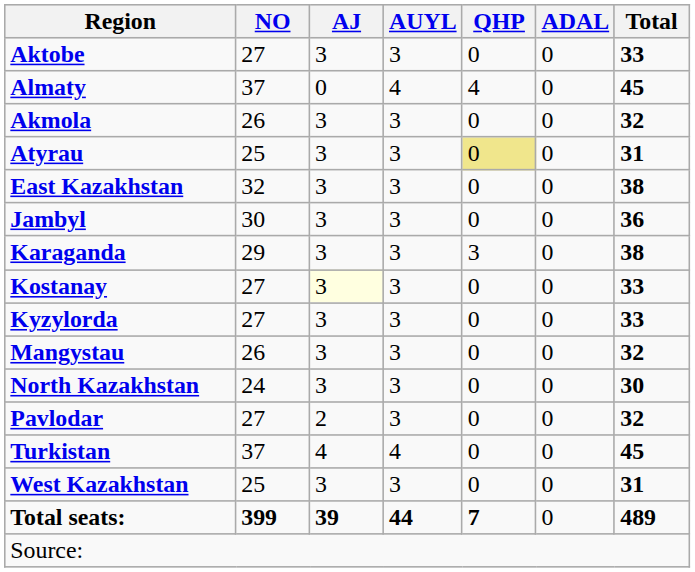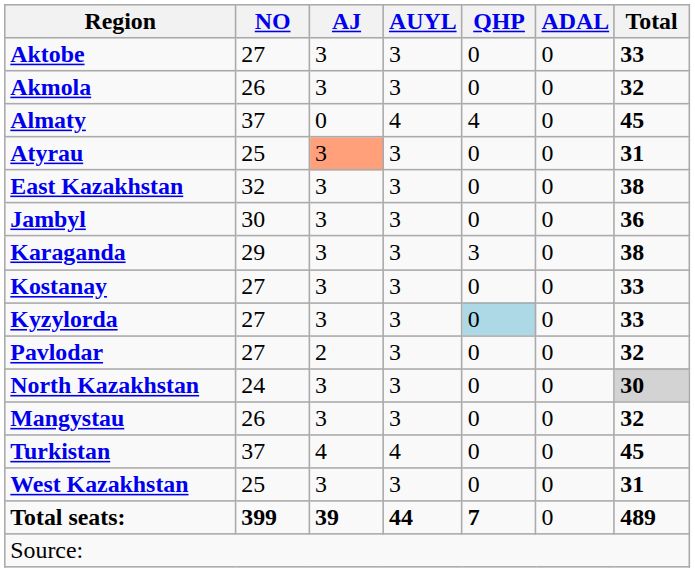 <table class="wikitable sortable" style="font-size:95%; line-height:14px; text-align:left; margin-right: auto; border: none;">
 <tr>
 <th style="width:140px;">Region</th>
 <th style="width:40px"><a href='#'>NO</a></th>
 <th style="width:40px"><a href='#'>AJ</a></th>
 <th style="width:40px"><a href='#'>AUYL</a></th>
 <th style="width:40px"><a href='#'>QHP</a></th>
 <th style="width:40px"><a href='#'>ADAL</a></th>
 <th style="width:40px;">Total</th>
 </tr>
 <tr>
 <td><a href='#'><strong>Aktobe</strong></a></td>
 <td>27</td>
 <td>3</td>
 <td>3</td>
 <td>0</td>
 <td>0</td>
 <td><strong>33</strong></td>
 </tr>
 <tr>
+<td><a href='#'><strong>Akmola</strong></a></td>
+<td>26</td>
+<td>3</td>
+<td>3</td>
+<td>0</td>
+<td>0</td>
+<td><strong>32</strong></td>
+</tr>
+<tr>
 <td><a href='#'><strong>Almaty</strong></a></td>
 <td>37</td>
 <td>0</td>
 <td>4</td>
 <td>4</td>
 <td>0</td>
 <td><strong>45</strong></td>
 </tr>
 <tr>
-<td><a href='#'><strong>Akmola</strong></a></td>
-<td>26</td>
-<td>3</td>
+<td><a href='#'><strong>Atyrau</strong></a></td>
+<td>25</td>
+<td style="background: lightsalmon;">3</td>
 <td>3</td>
 <td>0</td>
-<td>0</td>
-<td><strong>32</strong></td>
-</tr>
-<tr>
-<td><a href='#'><strong>Atyrau</strong></a></td>
-<td>25</td>
-<td>3</td>
-<td>3</td>
-<td style="background: khaki;">0</td>
 <td>0</td>
 <td><strong>31</strong></td>
 </tr>
 <tr>
 <td><a href='#'><strong>East Kazakhstan</strong></a></td>
 <td>32</td>
 <td>3</td>
 <td>3</td>
 <td>0</td>
 <td>0</td>
 <td><strong>38</strong></td>
 </tr>
 <tr>
 <td><a href='#'><strong>Jambyl</strong></a></td>
 <td>30</td>
 <td>3</td>
 <td>3</td>
 <td>0</td>
 <td>0</td>
 <td><strong>36</strong></td>
 </tr>
 <tr>
 <td><a href='#'><strong>Karaganda</strong></a></td>
 <td>29</td>
 <td>3</td>
 <td>3</td>
 <td>3</td>
 <td>0</td>
 <td><strong>38</strong></td>
 </tr>
 <tr>
 <td><a href='#'><strong>Kostanay</strong></a></td>
 <td>27</td>
-<td style="background: lightyellow;">3</td>
+<td>3</td>
 <td>3</td>
 <td>0</td>
 <td>0</td>
 <td><strong>33</strong></td>
 </tr>
 <tr>
 <td><a href='#'><strong>Kyzylorda</strong></a></td>
 <td>27</td>
 <td>3</td>
 <td>3</td>
-<td>0</td>
+<td style="background: lightblue;">0</td>
 <td>0</td>
 <td><strong>33</strong></td>
 </tr>
 <tr>
-<td><a href='#'><strong>Mangystau</strong></a></td>
-<td>26</td>
-<td>3</td>
+<td><a href='#'><strong>Pavlodar</strong></a></td>
+<td>27</td>
+<td>2</td>
 <td>3</td>
 <td>0</td>
 <td>0</td>
 <td><strong>32</strong></td>
 </tr>
 <tr>
 <td><a href='#'><strong>North Kazakhstan</strong></a></td>
 <td>24</td>
 <td>3</td>
 <td>3</td>
 <td>0</td>
 <td>0</td>
-<td><strong>30</strong></td>
+<td style="background: lightgrey;"><strong>30</strong></td>
 </tr>
 <tr>
-<td><a href='#'><strong>Pavlodar</strong></a></td>
-<td>27</td>
-<td>2</td>
+<td><a href='#'><strong>Mangystau</strong></a></td>
+<td>26</td>
+<td>3</td>
 <td>3</td>
 <td>0</td>
 <td>0</td>
 <td><strong>32</strong></td>
 </tr>
 <tr>
 <td><a href='#'><strong>Turkistan</strong></a></td>
 <td>37</td>
 <td>4</td>
 <td>4</td>
 <td>0</td>
 <td>0</td>
 <td><strong>45</strong></td>
 </tr>
 <tr>
 <td><a href='#'><strong>West Kazakhstan</strong></a></td>
 <td>25</td>
 <td>3</td>
 <td>3</td>
 <td>0</td>
 <td>0</td>
 <td><strong>31</strong></td>
 </tr>
 <tr>
 <td><strong>Total seats:</strong></td>
 <td><strong>399</strong></td>
 <td><strong>39</strong></td>
 <td><strong>44</strong></td>
 <td><strong>7</strong></td>
 <td>0</td>
 <td><strong>489</strong></td>
 </tr>
 <tr>
 <td colspan="7">Source: </td>
 </tr>
 </table>
